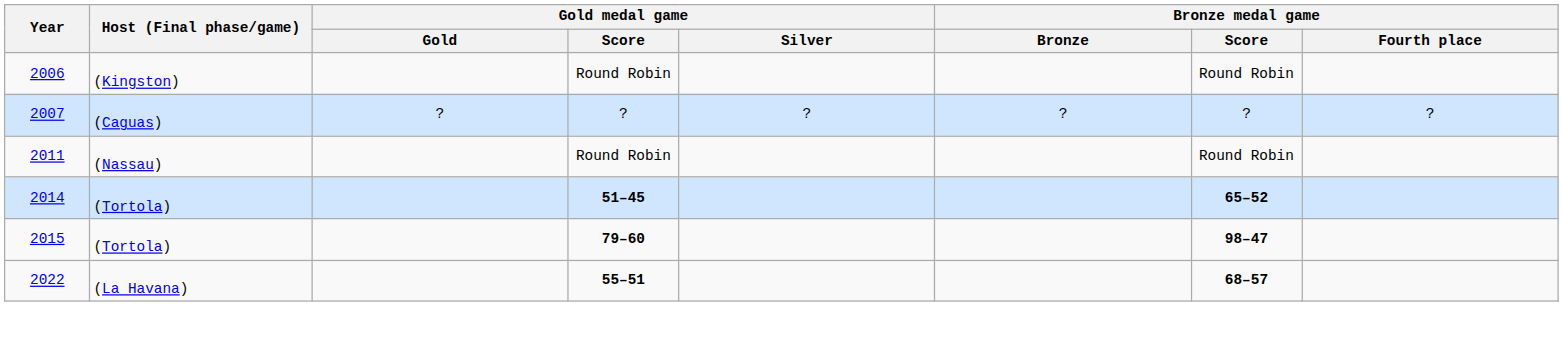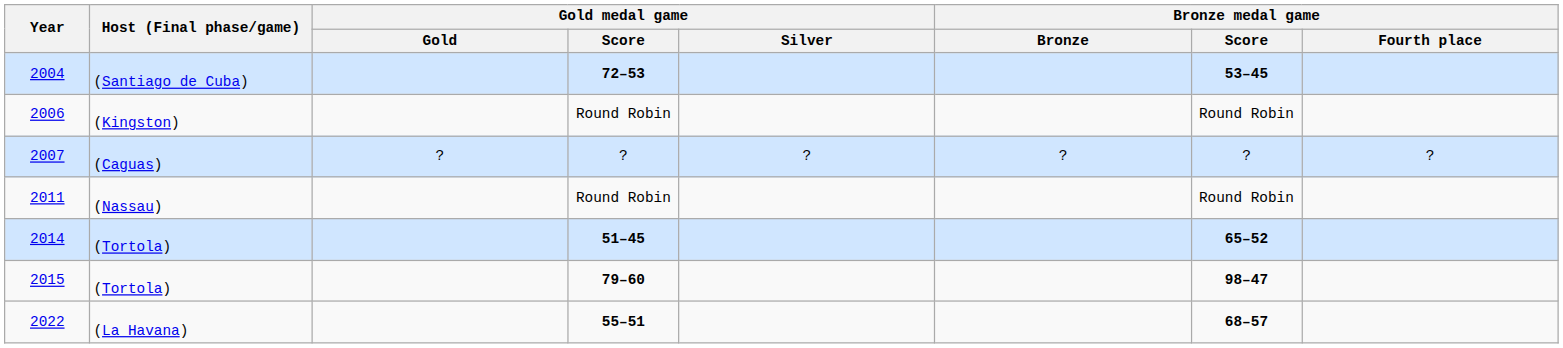 <table class=wikitable style="text-align:center; font-size:90%; width:100%">
 <tr>
 <th rowspan=2 width=5%>Year</th>
 <th rowspan=2 width=13%>Host (Final phase/game)</th>
 <th colspan=3>Gold medal game</th>
 <th colspan=3>Bronze medal game</th>
 </tr>
 <tr>
 <th width=15%>Gold</th>
 <th width=6.5%>Score</th>
 <th width=15%>Silver</th>
 <th width=15%>Bronze</th>
 <th width=6.5%>Score</th>
 <th width=15%>Fourth place</th>
+</tr>
+<tr style="background:#D0E6FF;">
+<td><a href='#'>2004</a></td>
+<td align="left"><br>(<a href='#'>Santiago de Cuba</a>)</td>
+<td><strong></strong></td>
+<td><strong>72–53</strong></td>
+<td></td>
+<td></td>
+<td><strong>53–45</strong></td>
+<td></td>
 </tr>
 <tr>
 <td><a href='#'>2006</a></td>
 <td align="left"><br>(<a href='#'>Kingston</a>)</td>
 <td></td>
 <td>Round Robin</td>
 <td></td>
 <td></td>
 <td>Round Robin</td>
 <td></td>
 </tr>
 <tr style="background:#D0E6FF;">
 <td><a href='#'>2007</a></td>
 <td align="left"><br>(<a href='#'>Caguas</a>)</td>
 <td>?</td>
 <td>?</td>
 <td>?</td>
 <td>?</td>
 <td>?</td>
 <td>?</td>
 </tr>
 <tr>
 <td><a href='#'>2011</a></td>
 <td align="left"><br>(<a href='#'>Nassau</a>)</td>
 <td><strong></strong></td>
 <td>Round Robin</td>
 <td></td>
 <td></td>
 <td>Round Robin</td>
 <td></td>
 </tr>
 <tr style="background:#D0E6FF;">
 <td><a href='#'>2014</a></td>
 <td align="left"><br>(<a href='#'>Tortola</a>)</td>
 <td><strong></strong></td>
 <td><strong>51–45</strong></td>
 <td></td>
 <td></td>
 <td><strong>65–52</strong></td>
 <td></td>
 </tr>
 <tr>
 <td><a href='#'>2015</a></td>
 <td align="left"><br>(<a href='#'>Tortola</a>)</td>
 <td><strong></strong></td>
 <td><strong>79–60</strong></td>
 <td></td>
 <td></td>
 <td><strong>98–47</strong></td>
 <td></td>
 </tr>
 <tr>
 <td><a href='#'>2022</a></td>
 <td align="left"><br>(<a href='#'>La Havana</a>)</td>
 <td><strong></strong></td>
 <td><strong>55–51</strong></td>
 <td></td>
 <td><strong></strong></td>
 <td><strong>68–57</strong></td>
 <td></td>
 </tr>
 </table>
